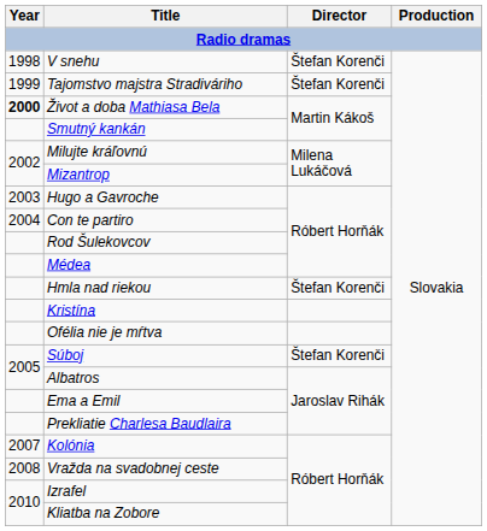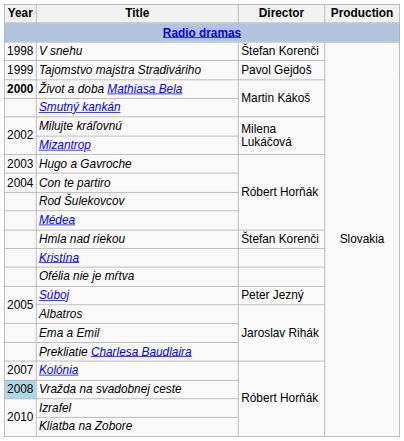 <table class="wikitable">
 <tr>
 <th width="1">Year</th>
 <th width="266">Title</th>
 <th width="109">Director</th>
 <th width="94">Production</th>
 </tr>
 <tr>
 <th colspan="4" style="background:#B0C4DE;"><a href='#'>Radio dramas</a></th>
 </tr>
 <tr>
 <td>1998</td>
 <td><em>V snehu</em></td>
 <td>Štefan Korenči</td>
 <td rowspan="21" align="center">Slovakia</td>
 </tr>
 <tr>
 <td>1999</td>
 <td><em>Tajomstvo majstra Stradiváriho</em></td>
-<td>Štefan Korenči</td>
+<td>Pavol Gejdoš</td>
 </tr>
 <tr>
 <td><strong>2000</strong></td>
 <td><em>Život a doba <a href='#'>Mathiasa Bela</a></em></td>
 <td rowspan="2">Martin Kákoš</td>
 </tr>
 <tr>
 <td></td>
 <td><em><a href='#'>Smutný kankán</a></em></td>
 </tr>
 <tr>
 <td rowspan="2">2002</td>
 <td><em>Milujte kráľovnú</em></td>
 <td rowspan="2">Milena Lukáčová</td>
 </tr>
 <tr>
 <td><em><a href='#'>Mizantrop</a></em></td>
 </tr>
 <tr>
 <td>2003</td>
 <td><em>Hugo a Gavroche </em></td>
 <td rowspan="4">Róbert Horňák</td>
 </tr>
 <tr>
 <td>2004</td>
 <td><em>Con te partiro</em></td>
 </tr>
 <tr>
 <td></td>
 <td><em>Rod Šulekovcov</em></td>
 </tr>
 <tr>
 <td></td>
 <td><em><a href='#'>Médea</a></em></td>
 </tr>
 <tr>
 <td></td>
 <td><em>Hmla nad riekou</em></td>
 <td>Štefan Korenči</td>
 </tr>
 <tr>
 <td></td>
 <td><em><a href='#'>Kristína</a></em></td>
 <td></td>
 </tr>
 <tr>
 <td></td>
 <td><em>Ofélia nie je mŕtva</em></td>
 <td></td>
 </tr>
 <tr>
 <td rowspan="2">2005</td>
 <td><em><a href='#'>Súboj</a></em></td>
-<td>Štefan Korenči</td>
+<td>Peter Jezný</td>
 </tr>
 <tr>
 <td><em>Albatros</em></td>
 <td rowspan="3">Jaroslav Rihák</td>
 </tr>
 <tr>
 <td></td>
 <td><em>Ema a Emil</em></td>
 </tr>
 <tr>
 <td></td>
 <td><em>Prekliatie <a href='#'>Charlesa Baudlaira</a></em></td>
 </tr>
 <tr>
 <td>2007</td>
 <td><em><a href='#'>Kolónia</a></em></td>
 <td rowspan="4">Róbert Horňák</td>
 </tr>
 <tr>
-<td>2008</td>
+<td style="background: lightblue;">2008</td>
 <td><em>Vražda na svadobnej ceste</em></td>
 </tr>
 <tr>
 <td rowspan="2">2010</td>
 <td><em>Izrafel</em></td>
 </tr>
 <tr>
 <td><em>Kliatba na Zobore</em></td>
 </tr>
 </table>
